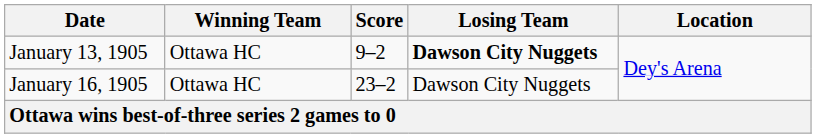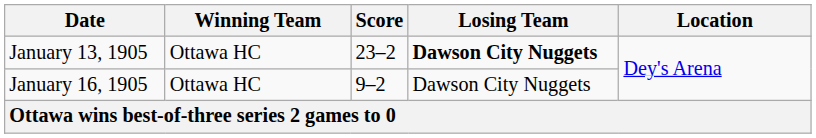 <table class="wikitable">
 <tr>
 <th width="120">Date</th>
 <th width="140">Winning Team</th>
 <th width="5">Score</th>
 <th width="160">Losing Team</th>
 <th width="145">Location</th>
 </tr>
 <tr>
 <td>January 13, 1905</td>
 <td>Ottawa HC</td>
-<td>9–2</td>
+<td>23–2</td>
 <td><strong>Dawson City Nuggets</strong></td>
 <td rowspan="2"><a href='#'>Dey's Arena</a></td>
 </tr>
 <tr>
 <td>January 16, 1905</td>
 <td>Ottawa HC</td>
-<td>23–2</td>
+<td>9–2</td>
 <td>Dawson City Nuggets</td>
 </tr>
 <tr>
 <th colspan="5" style="text-align:left;">Ottawa wins best-of-three series 2 games to 0</th>
 </tr>
 </table>
